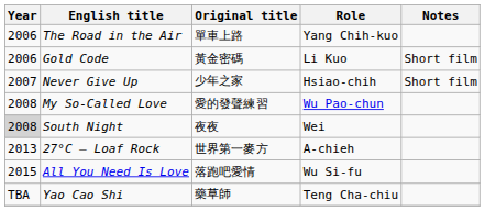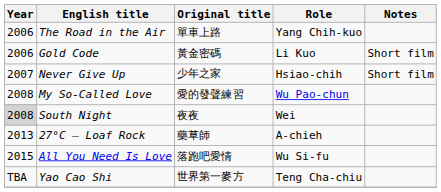 <table class="wikitable sortable">
 <tr>
 <th>Year</th>
 <th>English title</th>
 <th>Original title</th>
 <th>Role</th>
 <th class="unsortable">Notes</th>
 </tr>
 <tr>
 <td>2006</td>
 <td><em>The Road in the Air</em></td>
 <td>單車上路</td>
 <td>Yang Chih-kuo</td>
 <td></td>
 </tr>
 <tr>
 <td>2006</td>
 <td><em>Gold Code</em></td>
 <td>黃金密碼</td>
 <td>Li Kuo</td>
 <td>Short film</td>
 </tr>
 <tr>
 <td>2007</td>
 <td><em>Never Give Up</em></td>
 <td>少年之家</td>
 <td>Hsiao-chih</td>
 <td>Short film</td>
 </tr>
 <tr>
 <td>2008</td>
 <td><em>My So-Called Love</em></td>
 <td>愛的發聲練習</td>
 <td><a href='#'>Wu Pao-chun</a></td>
 <td></td>
 </tr>
 <tr>
 <td style="background: lightgrey;">2008</td>
 <td><em>South Night</em></td>
 <td>夜夜</td>
 <td>Wei</td>
 <td></td>
 </tr>
 <tr>
 <td>2013</td>
 <td><em>27°C – Loaf Rock</em></td>
-<td>世界第一麥方</td>
+<td>藥草師</td>
 <td>A-chieh</td>
 <td></td>
 </tr>
 <tr>
 <td>2015</td>
 <td><em><a href='#'>All You Need Is Love</a></em></td>
 <td>落跑吧愛情</td>
 <td>Wu Si-fu</td>
 <td></td>
 </tr>
 <tr>
 <td>TBA</td>
 <td><em>Yao Cao Shi</em></td>
-<td>藥草師</td>
+<td>世界第一麥方</td>
 <td>Teng Cha-chiu</td>
 <td></td>
 </tr>
 <tr>
 </tr>
 </table>
